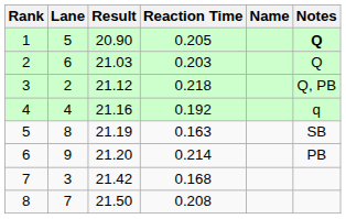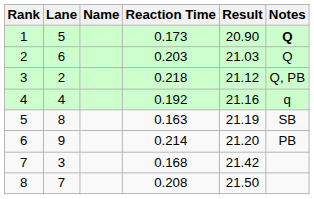 <table class="wikitable" style="text-align:center">
 <tr>
 <th>Rank</th>
 <th>Lane</th>
+<th>Name</th>
+<th>Reaction Time</th>
 <th>Result</th>
-<th>Reaction Time</th>
-<th>Name</th>
 <th>Notes</th>
 </tr>
 <tr bgcolor=ccffcc>
 <td>1</td>
 <td>5</td>
+<td align="left"></td>
+<td>0.173</td>
 <td>20.90</td>
-<td>0.205</td>
-<td align="left"></td>
 <td><strong>Q</strong></td>
 </tr>
 <tr bgcolor=ccffcc>
 <td>2</td>
 <td>6</td>
+<td align="left"></td>
+<td>0.203</td>
 <td>21.03</td>
-<td>0.203</td>
-<td align="left"></td>
 <td>Q</td>
 </tr>
 <tr bgcolor=ccffcc>
 <td>3</td>
 <td>2</td>
+<td align="left"></td>
+<td>0.218</td>
 <td>21.12</td>
-<td>0.218</td>
-<td align="left"></td>
 <td>Q, PB</td>
 </tr>
 <tr bgcolor=ccffcc>
 <td>4</td>
 <td>4</td>
+<td align="left"></td>
+<td>0.192</td>
 <td>21.16</td>
-<td>0.192</td>
-<td align="left"></td>
 <td>q</td>
 </tr>
 <tr>
 <td>5</td>
 <td>8</td>
+<td align="left"></td>
+<td>0.163</td>
 <td>21.19</td>
-<td>0.163</td>
-<td align="left"></td>
 <td>SB</td>
 </tr>
 <tr>
 <td>6</td>
 <td>9</td>
+<td align="left"></td>
+<td>0.214</td>
 <td>21.20</td>
-<td>0.214</td>
-<td align="left"></td>
 <td>PB</td>
 </tr>
 <tr>
 <td>7</td>
 <td>3</td>
+<td align="left"></td>
+<td>0.168</td>
 <td>21.42</td>
-<td>0.168</td>
-<td align="left"></td>
 <td></td>
 </tr>
 <tr>
 <td>8</td>
 <td>7</td>
+<td align="left"></td>
+<td>0.208</td>
 <td>21.50</td>
-<td>0.208</td>
-<td align="left"></td>
 <td></td>
 </tr>
 </table>
